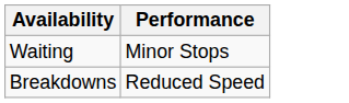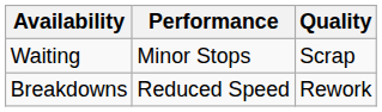 <table class="wikitable">
 <tr>
 <th>Availability</th>
 <th>Performance</th>
+<th>Quality</th>
 </tr>
 <tr>
 <td>Waiting</td>
 <td>Minor Stops</td>
+<td>Scrap</td>
 </tr>
 <tr>
 <td>Breakdowns</td>
 <td>Reduced Speed</td>
+<td>Rework</td>
 </tr>
 </table>
